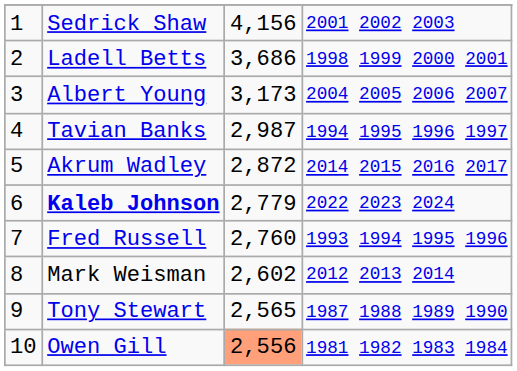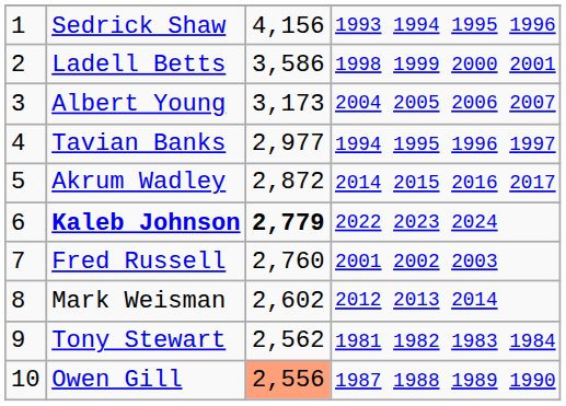 <table class="wikitable">
 <tr>
 </tr>
 <tr>
 <td>1</td>
 <td><a href='#'>Sedrick Shaw</a></td>
 <td><abbr>4,156</abbr></td>
-<td style="font-size:80%;"><a href='#'>2001</a> <a href='#'>2002</a> <a href='#'>2003</a></td>
+<td style="font-size:80%;"><a href='#'>1993</a> <a href='#'>1994</a> <a href='#'>1995</a> <a href='#'>1996</a></td>
 </tr>
 <tr>
 <td>2</td>
 <td><a href='#'>Ladell Betts</a></td>
-<td><abbr>3,686</abbr></td>
+<td><abbr>3,586</abbr></td>
 <td style="font-size:80%;"><a href='#'>1998</a> <a href='#'>1999</a> <a href='#'>2000</a> <a href='#'>2001</a></td>
 </tr>
 <tr>
 <td>3</td>
 <td><a href='#'>Albert Young</a></td>
 <td><abbr>3,173</abbr></td>
 <td style="font-size:80%;"><a href='#'>2004</a> <a href='#'>2005</a> <a href='#'>2006</a> <a href='#'>2007</a></td>
 </tr>
 <tr>
 <td>4</td>
 <td><a href='#'>Tavian Banks</a></td>
-<td><abbr>2,987</abbr></td>
+<td><abbr>2,977</abbr></td>
 <td style="font-size:80%;"><a href='#'>1994</a> <a href='#'>1995</a> <a href='#'>1996</a> <a href='#'>1997</a></td>
 </tr>
 <tr>
 <td>5</td>
 <td><a href='#'>Akrum Wadley</a></td>
 <td><abbr>2,872</abbr></td>
 <td style="font-size:80%;"><a href='#'>2014</a> <a href='#'>2015</a> <a href='#'>2016</a> <a href='#'>2017</a></td>
 </tr>
 <tr>
 <td>6</td>
 <td><strong><a href='#'>Kaleb Johnson</a></strong></td>
-<td><abbr>2,779</abbr></td>
+<td><strong><abbr>2,779</abbr></strong></td>
 <td style="font-size:80%;"><a href='#'>2022</a> <a href='#'>2023</a> <a href='#'>2024</a></td>
 </tr>
 <tr>
 <td>7</td>
 <td><a href='#'>Fred Russell</a></td>
 <td><abbr>2,760</abbr></td>
-<td style="font-size:80%;"><a href='#'>1993</a> <a href='#'>1994</a> <a href='#'>1995</a> <a href='#'>1996</a></td>
+<td style="font-size:80%;"><a href='#'>2001</a> <a href='#'>2002</a> <a href='#'>2003</a></td>
 </tr>
 <tr>
 <td>8</td>
 <td>Mark Weisman</td>
 <td>2,602</td>
 <td style="font-size:80%;"><a href='#'>2012</a> <a href='#'>2013</a> <a href='#'>2014</a></td>
 </tr>
 <tr>
 <td>9</td>
 <td><a href='#'>Tony Stewart</a></td>
-<td>2,565</td>
-<td style="font-size:80%;"><a href='#'>1987</a> <a href='#'>1988</a> <a href='#'>1989</a> <a href='#'>1990</a></td>
+<td>2,562</td>
+<td style="font-size:80%;"><a href='#'>1981</a> <a href='#'>1982</a> <a href='#'>1983</a> <a href='#'>1984</a><br></td>
 </tr>
 <tr>
 <td>10</td>
 <td><a href='#'>Owen Gill</a></td>
 <td style="background: lightsalmon;">2,556</td>
-<td style="font-size:80%;"><a href='#'>1981</a> <a href='#'>1982</a> <a href='#'>1983</a> <a href='#'>1984</a><br></td>
+<td style="font-size:80%;"><a href='#'>1987</a> <a href='#'>1988</a> <a href='#'>1989</a> <a href='#'>1990</a></td>
 </tr>
 </table>
